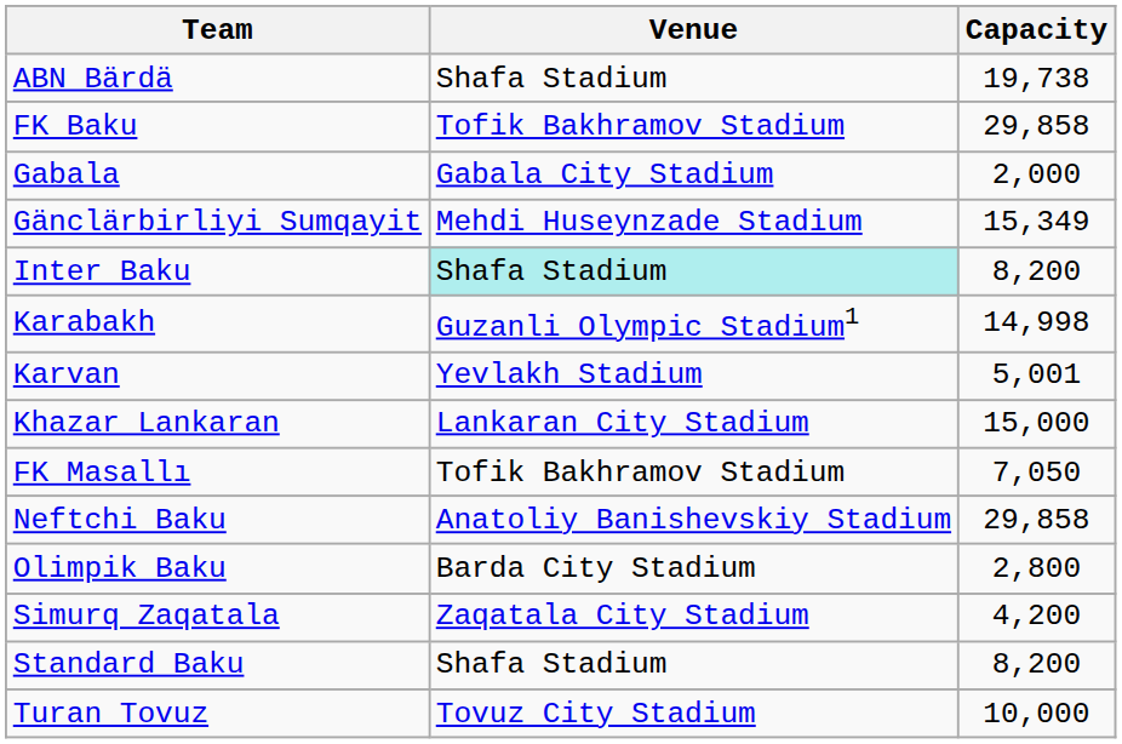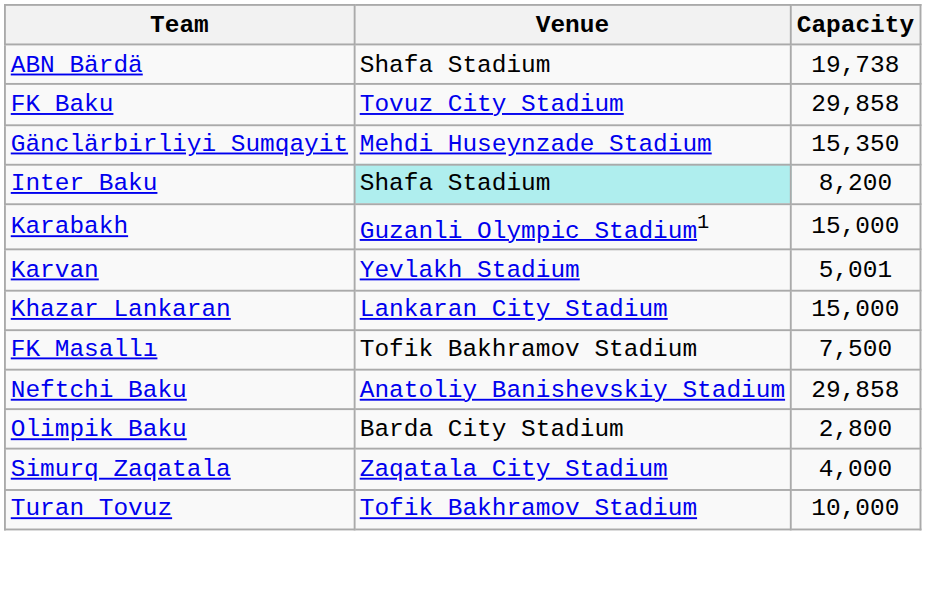 <table class="wikitable sortable">
 <tr>
 <th>Team</th>
 <th>Venue</th>
 <th>Capacity</th>
 </tr>
 <tr>
 <td><a href='#'>ABN Bärdä</a></td>
 <td>Shafa Stadium</td>
 <td align="center">19,738</td>
 </tr>
 <tr>
 <td><a href='#'>FK Baku</a></td>
-<td><a href='#'>Tofik Bakhramov Stadium</a></td>
+<td><a href='#'>Tovuz City Stadium</a></td>
 <td align="center">29,858</td>
-</tr>
-<tr>
-<td><a href='#'>Gabala</a></td>
-<td><a href='#'>Gabala City Stadium</a></td>
-<td align="center">2,000</td>
 </tr>
 <tr>
 <td><a href='#'>Gänclärbirliyi Sumqayit</a></td>
 <td><a href='#'>Mehdi Huseynzade Stadium</a></td>
-<td align="center">15,349</td>
+<td align="center">15,350</td>
 </tr>
 <tr>
 <td><a href='#'>Inter Baku</a></td>
 <td style="background: paleturquoise;">Shafa Stadium</td>
 <td align="center">8,200</td>
 </tr>
 <tr>
 <td><a href='#'>Karabakh</a></td>
 <td><a href='#'>Guzanli Olympic Stadium</a><sup>1</sup></td>
-<td align="center">14,998</td>
+<td align="center">15,000</td>
 </tr>
 <tr>
 <td><a href='#'>Karvan</a></td>
 <td><a href='#'>Yevlakh Stadium</a></td>
 <td align="center">5,001</td>
 </tr>
 <tr>
 <td><a href='#'>Khazar Lankaran</a></td>
 <td><a href='#'>Lankaran City Stadium</a></td>
 <td align="center">15,000</td>
 </tr>
 <tr>
 <td><a href='#'>FK Masallı</a></td>
 <td>Tofik Bakhramov Stadium</td>
-<td align="center">7,050</td>
+<td align="center">7,500</td>
 </tr>
 <tr>
 <td><a href='#'>Neftchi Baku</a></td>
 <td><a href='#'>Anatoliy Banishevskiy Stadium</a></td>
 <td align="center">29,858</td>
 </tr>
 <tr>
 <td><a href='#'>Olimpik Baku</a></td>
 <td>Barda City Stadium</td>
 <td align="center">2,800</td>
 </tr>
 <tr>
 <td><a href='#'>Simurq Zaqatala</a></td>
 <td><a href='#'>Zaqatala City Stadium</a></td>
-<td align="center">4,200</td>
-</tr>
-<tr>
-<td><a href='#'>Standard Baku</a></td>
-<td>Shafa Stadium</td>
-<td align="center">8,200</td>
+<td align="center">4,000</td>
 </tr>
 <tr>
 <td><a href='#'>Turan Tovuz</a></td>
-<td><a href='#'>Tovuz City Stadium</a></td>
+<td><a href='#'>Tofik Bakhramov Stadium</a></td>
 <td align="center">10,000</td>
 </tr>
 </table>
